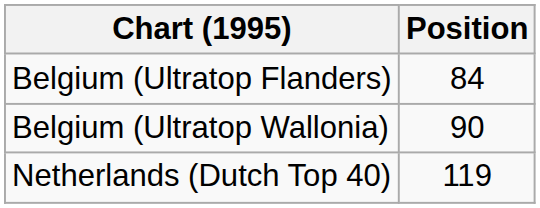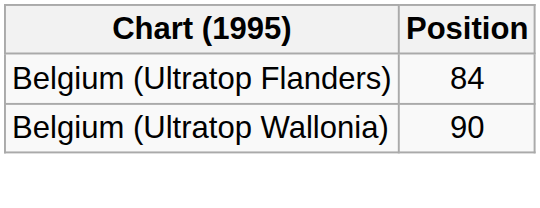 <table class="wikitable sortable">
 <tr>
 <th>Chart (1995)</th>
 <th>Position</th>
 </tr>
 <tr>
 <td>Belgium (Ultratop Flanders)</td>
 <td align="center">84</td>
 </tr>
 <tr>
 <td>Belgium (Ultratop Wallonia)</td>
 <td align="center">90</td>
 </tr>
-<tr>
-<td>Netherlands (Dutch Top 40)</td>
-<td align="center">119</td>
-</tr>
 </table>
